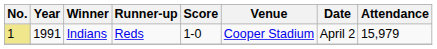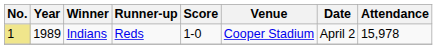 <table class="wikitable">
 <tr>
 <th>No.</th>
 <th>Year</th>
 <th>Winner</th>
 <th>Runner-up</th>
 <th>Score</th>
 <th>Venue</th>
 <th>Date</th>
 <th>Attendance</th>
 </tr>
 <tr>
 <td style="background: khaki;">1</td>
-<td>1991</td>
+<td>1989</td>
 <td><a href='#'>Indians</a></td>
 <td><a href='#'>Reds</a></td>
 <td>1-0</td>
 <td><a href='#'>Cooper Stadium</a></td>
 <td>April 2</td>
-<td>15,979</td>
+<td>15,978</td>
 </tr>
 <tr>
 </tr>
 </table>
